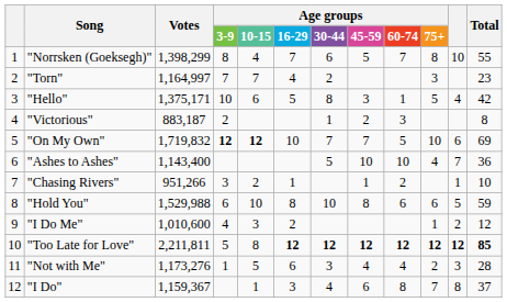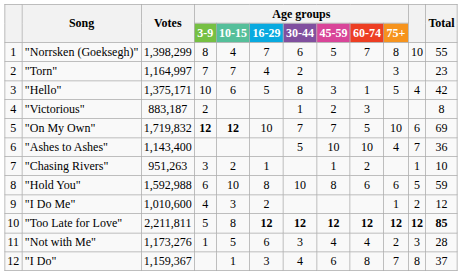 <table class="wikitable plairowheaders sortable" style="margin: 1em auto 1em auto; text-align:center;">
 <tr>
 <th rowspan="2"></th>
 <th rowspan="2" class="unsortable">Song</th>
 <th rowspan="2">Votes</th>
 <th colspan="7" class="unsortable">Age groups</th>
 <th rowspan="2"></th>
 <th rowspan="2">Total</th>
 </tr>
 <tr>
 <th style="font-weight:bold;background:#76C043;color:white;">3-9</th>
 <th style="font-weight:bold;background:#55BF9A;color:white;">10-15</th>
 <th style="font-weight:bold;background:#09AAE0;color:white;">16-29</th>
 <th style="font-weight:bold;background:#804F9F;color:white;">30-44</th>
 <th style="font-weight:bold;background:#D94599;color:white;">45-59</th>
 <th style="font-weight:bold;background:#ED3E23;color:white;">60-74</th>
 <th style="font-weight:bold;background:#F6931D;color:white;">75+</th>
 </tr>
 <tr>
 <td>1</td>
 <td style="text-align:left;">"Norrsken (Goeksegh)"</td>
 <td>1,398,299</td>
 <td>8</td>
 <td>4</td>
 <td>7</td>
 <td>6</td>
 <td>5</td>
 <td>7</td>
 <td>8</td>
 <td>10</td>
 <td>55</td>
 </tr>
 <tr>
 <td>2</td>
 <td style="text-align:left;">"Torn"</td>
 <td>1,164,997</td>
 <td>7</td>
 <td>7</td>
 <td>4</td>
 <td>2</td>
 <td></td>
 <td></td>
 <td>3</td>
 <td></td>
 <td>23</td>
 </tr>
 <tr>
 <td>3</td>
 <td style="text-align:left;">"Hello"</td>
 <td>1,375,171</td>
 <td>10</td>
 <td>6</td>
 <td>5</td>
 <td>8</td>
 <td>3</td>
 <td>1</td>
 <td>5</td>
 <td>4</td>
 <td>42</td>
 </tr>
 <tr>
 <td>4</td>
 <td style="text-align:left;">"Victorious"</td>
 <td>883,187</td>
 <td>2</td>
 <td></td>
 <td></td>
 <td>1</td>
 <td>2</td>
 <td>3</td>
 <td></td>
 <td></td>
 <td>8</td>
 </tr>
 <tr>
 <td>5</td>
 <td style="text-align:left;">"On My Own"</td>
 <td>1,719,832</td>
 <td><strong>12</strong></td>
 <td><strong>12</strong></td>
 <td>10</td>
 <td>7</td>
 <td>7</td>
 <td>5</td>
 <td>10</td>
 <td>6</td>
 <td>69</td>
 </tr>
 <tr>
 <td>6</td>
 <td style="text-align:left;">"Ashes to Ashes"</td>
 <td>1,143,400</td>
 <td></td>
 <td></td>
 <td></td>
 <td>5</td>
 <td>10</td>
 <td>10</td>
 <td>4</td>
 <td>7</td>
 <td>36</td>
 </tr>
 <tr>
 <td>7</td>
 <td style="text-align:left;">"Chasing Rivers"</td>
-<td>951,266</td>
+<td>951,263</td>
 <td>3</td>
 <td>2</td>
 <td>1</td>
 <td></td>
 <td>1</td>
 <td>2</td>
 <td></td>
 <td>1</td>
 <td>10</td>
 </tr>
 <tr>
 <td>8</td>
 <td style="text-align:left;">"Hold You"</td>
-<td>1,529,988</td>
+<td>1,592,988</td>
 <td>6</td>
 <td>10</td>
 <td>8</td>
 <td>10</td>
 <td>8</td>
 <td>6</td>
 <td>6</td>
 <td>5</td>
 <td>59</td>
 </tr>
 <tr>
 <td>9</td>
 <td style="text-align:left;">"I Do Me"</td>
 <td>1,010,600</td>
 <td>4</td>
 <td>3</td>
 <td>2</td>
 <td></td>
 <td></td>
 <td></td>
 <td>1</td>
 <td>2</td>
 <td>12</td>
 </tr>
 <tr>
 <td>10</td>
 <td style="text-align:left;">"Too Late for Love"</td>
 <td>2,211,811</td>
 <td>5</td>
 <td>8</td>
 <td><strong>12</strong></td>
 <td><strong>12</strong></td>
 <td><strong>12</strong></td>
 <td><strong>12</strong></td>
 <td><strong>12</strong></td>
 <td><strong>12</strong></td>
 <td><strong>85</strong></td>
 </tr>
 <tr>
 <td>11</td>
 <td style="text-align:left;">"Not with Me"</td>
 <td>1,173,276</td>
 <td>1</td>
 <td>5</td>
 <td>6</td>
 <td>3</td>
 <td>4</td>
 <td>4</td>
 <td>2</td>
 <td>3</td>
 <td>28</td>
 </tr>
 <tr>
 <td>12</td>
 <td style="text-align:left;">"I Do"</td>
 <td>1,159,367</td>
 <td></td>
 <td>1</td>
 <td>3</td>
 <td>4</td>
 <td>6</td>
 <td>8</td>
 <td>7</td>
 <td>8</td>
 <td>37</td>
 </tr>
 </table>
